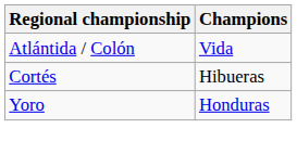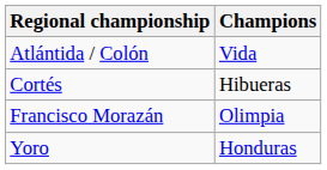 <table class="wikitable">
 <tr>
 <th>Regional championship</th>
 <th>Champions</th>
 </tr>
 <tr>
 <td><a href='#'>Atlántida</a> / <a href='#'>Colón</a></td>
 <td><a href='#'>Vida</a></td>
 </tr>
 <tr>
 <td><a href='#'>Cortés</a></td>
 <td>Hibueras</td>
 </tr>
 <tr>
+<td><a href='#'>Francisco Morazán</a></td>
+<td><a href='#'>Olimpia</a></td>
+</tr>
+<tr>
 <td><a href='#'>Yoro</a></td>
 <td><a href='#'>Honduras</a></td>
 </tr>
 </table>
